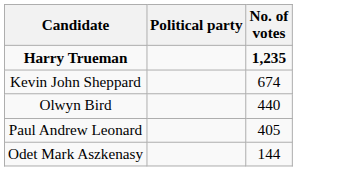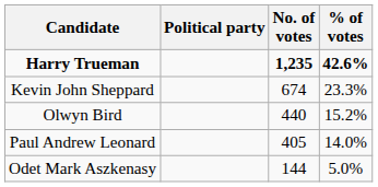 <table class="wikitable sortable" style="text-align: center">
 <tr>
 <th>Candidate</th>
 <th><strong>Political party</strong></th>
 <th><strong>No. of<br>votes</strong></th>
+<th><strong>% of<br>votes</strong></th>
 </tr>
 <tr>
 <td><strong>Harry Trueman</strong></td>
 <td><strong></strong></td>
 <td><strong>1,235</strong></td>
+<td><strong>42.6%</strong></td>
 </tr>
 <tr>
 <td>Kevin John Sheppard</td>
 <td></td>
 <td>674</td>
+<td>23.3%</td>
 </tr>
 <tr>
 <td>Olwyn Bird</td>
 <td></td>
 <td>440</td>
+<td>15.2%</td>
 </tr>
 <tr>
 <td>Paul Andrew Leonard</td>
 <td></td>
 <td>405</td>
+<td>14.0%</td>
 </tr>
 <tr>
 <td>Odet Mark Aszkenasy</td>
 <td></td>
 <td>144</td>
+<td>5.0%</td>
 </tr>
 </table>
